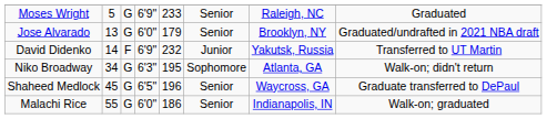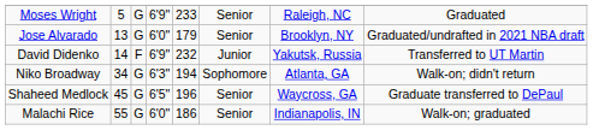 <table class="wikitable sortable" border="1" style="text-align:center;">
 <tr align=center>
 </tr>
 <tr>
 <td><a href='#'>Moses Wright</a></td>
 <td>5</td>
 <td>G</td>
 <td>6'9"</td>
 <td>233</td>
 <td>Senior</td>
 <td><a href='#'>Raleigh, NC</a></td>
 <td>Graduated</td>
 </tr>
 <tr>
 <td><a href='#'>Jose Alvarado</a></td>
 <td>13</td>
 <td>G</td>
 <td>6'0"</td>
 <td>179</td>
 <td>Senior</td>
 <td><a href='#'>Brooklyn, NY</a></td>
 <td>Graduated/undrafted in <a href='#'>2021 NBA draft</a></td>
 </tr>
 <tr>
 <td>David Didenko</td>
 <td>14</td>
 <td>F</td>
 <td>6'9"</td>
 <td>232</td>
 <td>Junior</td>
 <td><a href='#'>Yakutsk, Russia</a></td>
 <td>Transferred to <a href='#'>UT Martin</a></td>
 </tr>
 <tr>
 <td>Niko Broadway</td>
 <td>34</td>
 <td>G</td>
 <td>6'3"</td>
-<td>195</td>
+<td>194</td>
 <td>Sophomore</td>
 <td><a href='#'>Atlanta, GA</a></td>
 <td>Walk-on; didn't return</td>
 </tr>
 <tr>
 <td>Shaheed Medlock</td>
 <td>45</td>
 <td>G</td>
 <td>6'5"</td>
 <td>196</td>
 <td>Senior</td>
 <td><a href='#'>Waycross, GA</a></td>
 <td>Graduate transferred to <a href='#'>DePaul</a></td>
 </tr>
 <tr>
 <td>Malachi Rice</td>
 <td>55</td>
 <td>G</td>
 <td>6'0"</td>
 <td>186</td>
 <td>Senior</td>
 <td><a href='#'>Indianapolis, IN</a></td>
 <td>Walk-on; graduated</td>
 </tr>
 </table>
